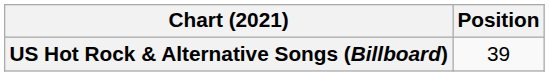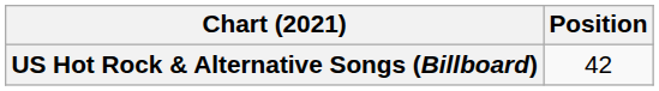 <table class="wikitable plainrowheaders" style="text-align:center">
 <tr>
 <th scope="col">Chart (2021)</th>
 <th scope="col">Position</th>
 </tr>
 <tr>
 <th scope="row">US Hot Rock & Alternative Songs (<em>Billboard</em>)</th>
-<td>39</td>
+<td>42</td>
 </tr>
 </table>
